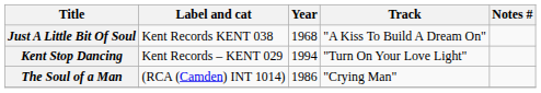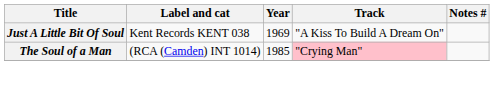 <table class="wikitable plainrowheaders sortable">
 <tr>
 <th scope="col">Title</th>
 <th scope="col">Label and cat</th>
 <th scope="col">Year</th>
 <th scope="col">Track</th>
 <th scope="col" class="unsortable">Notes #</th>
 </tr>
 <tr>
 <th scope="row"><em>Just A Little Bit Of Soul</em></th>
 <td>Kent Records KENT 038</td>
-<td>1968</td>
+<td>1969</td>
 <td>"A Kiss To Build A Dream On"</td>
-<td></td>
-</tr>
-<tr>
-<th scope="row"><em>Kent Stop Dancing</em></th>
-<td>Kent Records – KENT 029</td>
-<td>1994</td>
-<td>"Turn On Your Love Light"</td>
 <td></td>
 </tr>
 <tr>
 <th scope="row"><em>The Soul of a Man</em></th>
 <td>(RCA (<a href='#'>Camden</a>) INT 1014)</td>
-<td>1986</td>
-<td>"Crying Man"</td>
+<td>1985</td>
+<td style="background: pink;">"Crying Man"</td>
 <td></td>
 </tr>
 <tr>
 </tr>
 </table>
